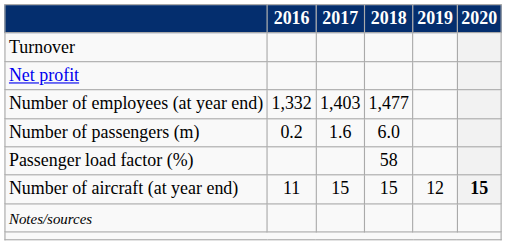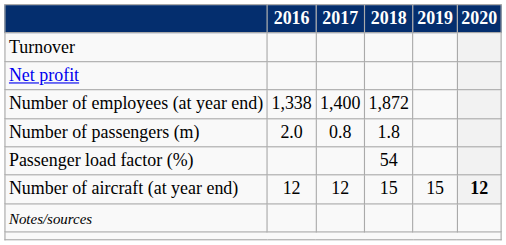 <table class="wikitable" style="margin:auto;">
 <tr>
 <th style="background:#042e6e; color:white;"></th>
 <th style="background:#042e6e; color:white;">2016</th>
 <th style="background:#042e6e; color:white;">2017</th>
 <th style="background:#042e6e; color:white;">2018</th>
 <th style="background:#042e6e; color:white;">2019</th>
 <th style="background:#042e6e; color:white;">2020</th>
 </tr>
 <tr>
 <td>Turnover</td>
 <td align=center></td>
 <td align=center></td>
 <td align=center></td>
 <td align=center></td>
 <th align=center></th>
 </tr>
 <tr>
 <td><a href='#'>Net profit</a></td>
 <td align=center></td>
 <td align=center></td>
 <td align=center></td>
 <td align=center></td>
 <th align=center></th>
 </tr>
 <tr>
 <td>Number of employees (at year end)</td>
-<td align=center>1,332</td>
-<td align=center>1,403</td>
-<td align=center>1,477</td>
+<td align=center>1,338</td>
+<td align=center>1,400</td>
+<td align=center>1,872</td>
 <td align=center></td>
 <th align=center></th>
 </tr>
 <tr>
 <td>Number of passengers (m)</td>
-<td align=center>0.2</td>
-<td align=center>1.6</td>
-<td align=center>6.0</td>
+<td align=center>2.0</td>
+<td align=center>0.8</td>
+<td align=center>1.8</td>
 <td align=center></td>
 <th align=center></th>
 </tr>
 <tr>
 <td>Passenger load factor (%)</td>
 <td align=center></td>
 <td align=center></td>
-<td align=center>58</td>
+<td align=center>54</td>
 <td align=center></td>
 <th align=center></th>
 </tr>
 <tr>
 <td>Number of aircraft (at year end)</td>
-<td align=center>11</td>
+<td align=center>12</td>
+<td align=center>12</td>
 <td align=center>15</td>
 <td align=center>15</td>
-<td align=center>12</td>
-<th align=center>15</th>
+<th align=center>12</th>
 </tr>
 <tr>
 <td><small><em>Notes/sources</em></small></td>
 <td align=center></td>
 <td align=center></td>
 <td align=center></td>
 <td align=center></td>
 <td align=center><br></td>
 </tr>
 <tr>
 <td colspan="13" style="text-align:left;"></td>
 </tr>
 </table>
